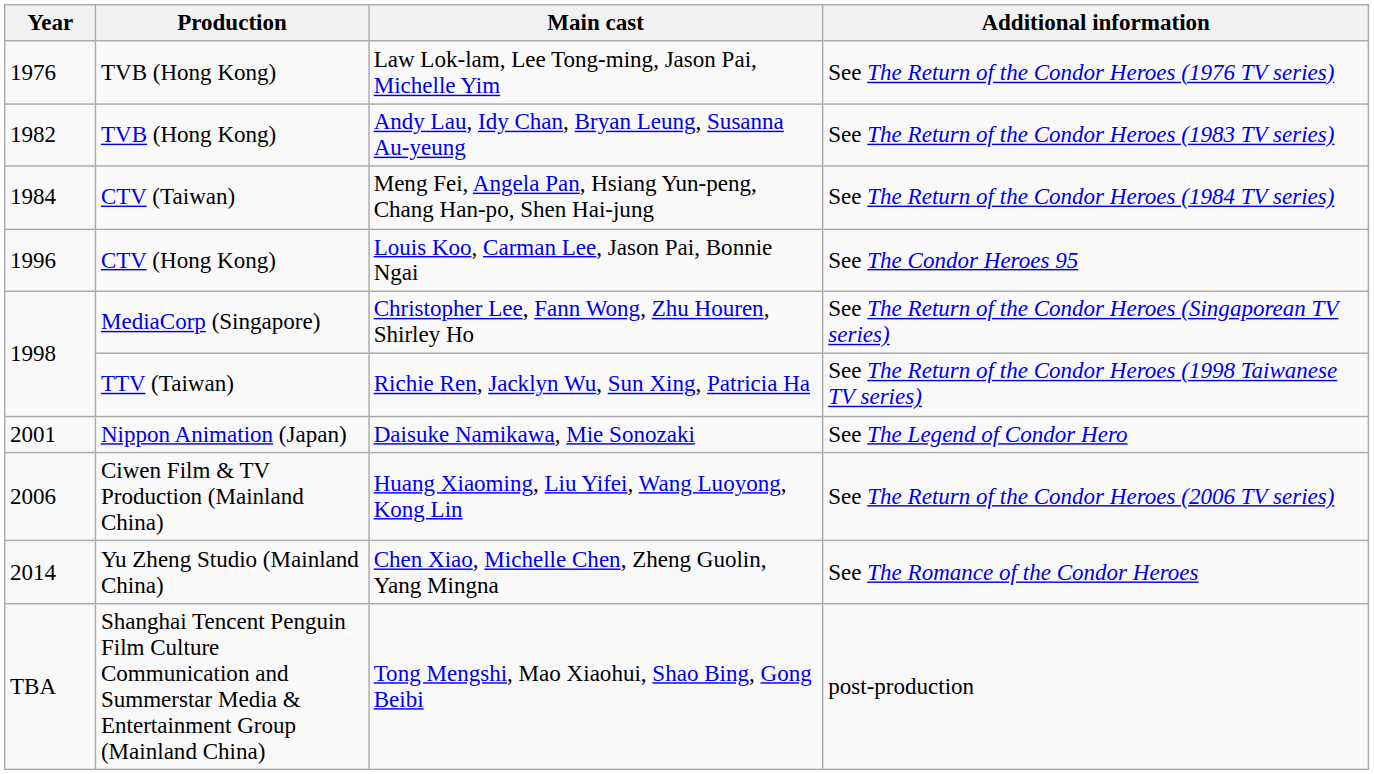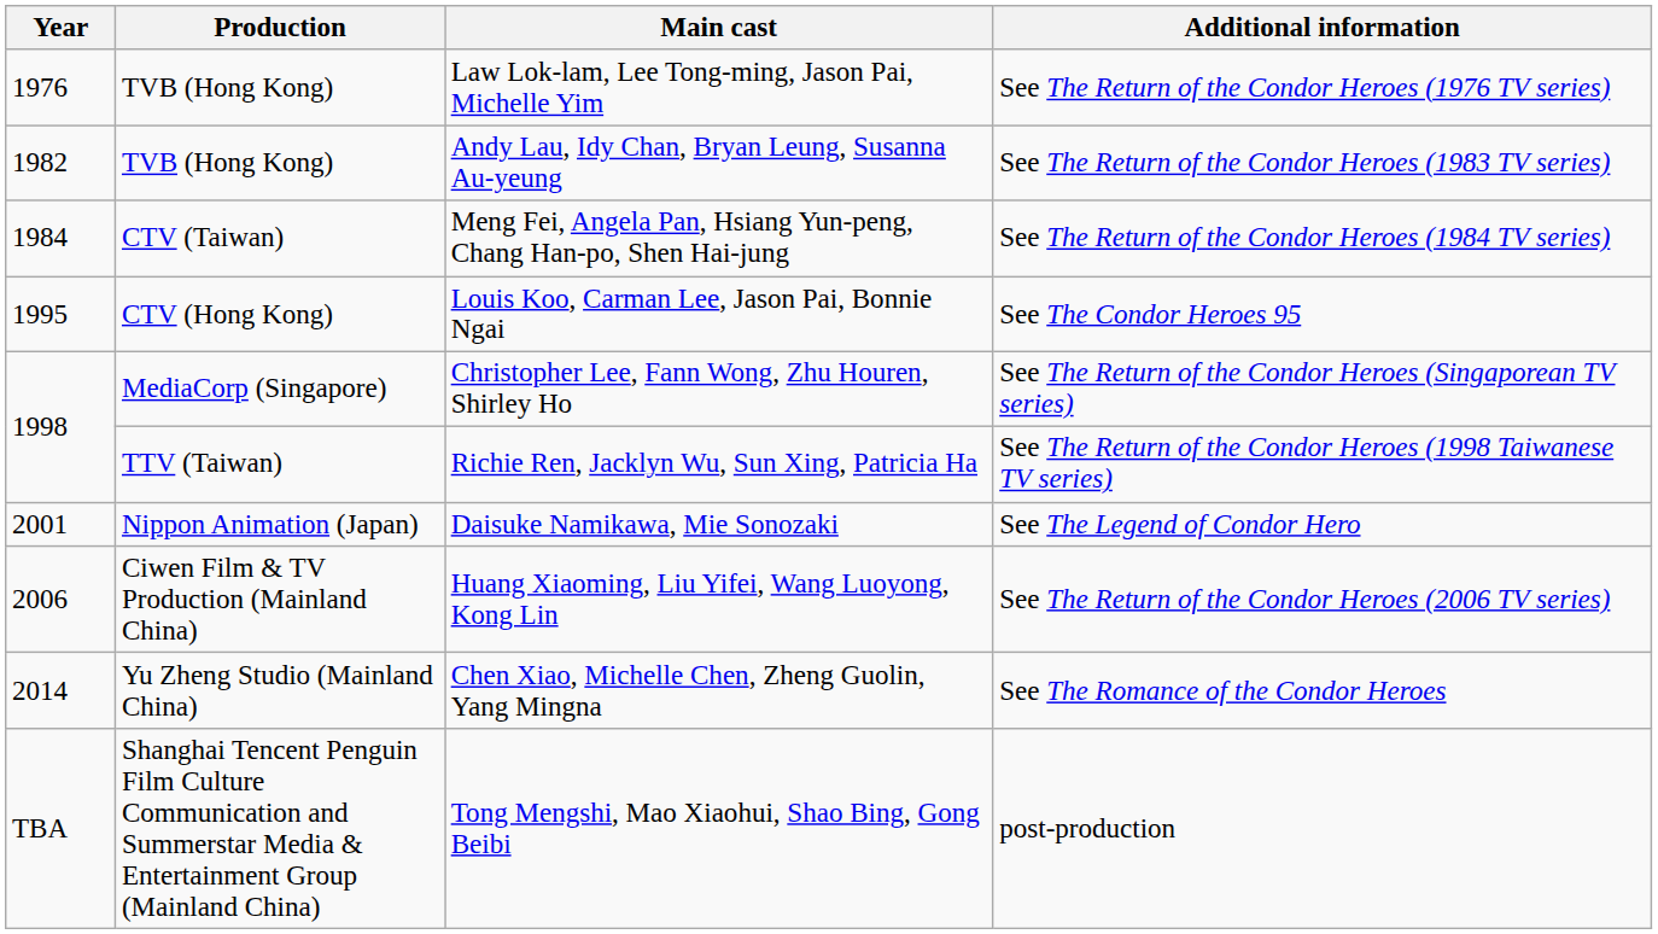 <table class="wikitable" width=75%>
 <tr>
 <th width=5%>Year</th>
 <th width=15%>Production</th>
 <th width=25%>Main cast</th>
 <th width=30%>Additional information</th>
 </tr>
 <tr>
 <td>1976</td>
 <td>TVB (Hong Kong)</td>
 <td>Law Lok-lam, Lee Tong-ming, Jason Pai, <a href='#'>Michelle Yim</a></td>
 <td>See <em><a href='#'>The Return of the Condor Heroes (1976 TV series)</a></em></td>
 </tr>
 <tr>
 <td>1982</td>
 <td><a href='#'>TVB</a> (Hong Kong)</td>
 <td><a href='#'>Andy Lau</a>, <a href='#'>Idy Chan</a>, <a href='#'>Bryan Leung</a>, <a href='#'>Susanna Au-yeung</a></td>
 <td>See <em><a href='#'>The Return of the Condor Heroes (1983 TV series)</a></em></td>
 </tr>
 <tr>
 <td>1984</td>
 <td><a href='#'>CTV</a> (Taiwan)</td>
 <td>Meng Fei, <a href='#'>Angela Pan</a>, Hsiang Yun-peng, Chang Han-po, Shen Hai-jung</td>
 <td>See <em><a href='#'>The Return of the Condor Heroes (1984 TV series)</a></em></td>
 </tr>
 <tr>
-<td>1996</td>
+<td>1995</td>
 <td><a href='#'>CTV</a> (Hong Kong)</td>
 <td><a href='#'>Louis Koo</a>, <a href='#'>Carman Lee</a>, Jason Pai, Bonnie Ngai</td>
 <td>See <em><a href='#'>The Condor Heroes 95</a></em></td>
 </tr>
 <tr>
 <td rowspan=2>1998</td>
 <td><a href='#'>MediaCorp</a> (Singapore)</td>
 <td><a href='#'>Christopher Lee</a>, <a href='#'>Fann Wong</a>, <a href='#'>Zhu Houren</a>, Shirley Ho</td>
 <td>See <em><a href='#'>The Return of the Condor Heroes (Singaporean TV series)</a></em></td>
 </tr>
 <tr>
 <td><a href='#'>TTV</a> (Taiwan)</td>
 <td><a href='#'>Richie Ren</a>, <a href='#'>Jacklyn Wu</a>, <a href='#'>Sun Xing</a>, <a href='#'>Patricia Ha</a></td>
 <td>See <em><a href='#'>The Return of the Condor Heroes (1998 Taiwanese TV series)</a></em></td>
 </tr>
 <tr>
 <td>2001</td>
 <td><a href='#'>Nippon Animation</a> (Japan)</td>
 <td><a href='#'>Daisuke Namikawa</a>, <a href='#'>Mie Sonozaki</a></td>
 <td>See <em><a href='#'>The Legend of Condor Hero</a></em></td>
 </tr>
 <tr>
 <td>2006</td>
 <td>Ciwen Film & TV Production (Mainland China)</td>
 <td><a href='#'>Huang Xiaoming</a>, <a href='#'>Liu Yifei</a>, <a href='#'>Wang Luoyong</a>, <a href='#'>Kong Lin</a></td>
 <td>See <em><a href='#'>The Return of the Condor Heroes (2006 TV series)</a></em></td>
 </tr>
 <tr>
 <td>2014</td>
 <td>Yu Zheng Studio (Mainland China)</td>
 <td><a href='#'>Chen Xiao</a>, <a href='#'>Michelle Chen</a>, Zheng Guolin, Yang Mingna</td>
 <td>See <em><a href='#'>The Romance of the Condor Heroes</a></em></td>
 </tr>
 <tr>
 <td>TBA</td>
 <td>Shanghai Tencent Penguin Film Culture Communication and Summerstar Media & Entertainment Group (Mainland China)</td>
 <td><a href='#'>Tong Mengshi</a>, Mao Xiaohui, <a href='#'>Shao Bing</a>, <a href='#'>Gong Beibi</a></td>
 <td>post-production</td>
 </tr>
 </table>
